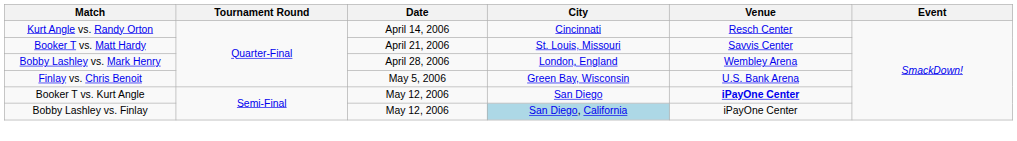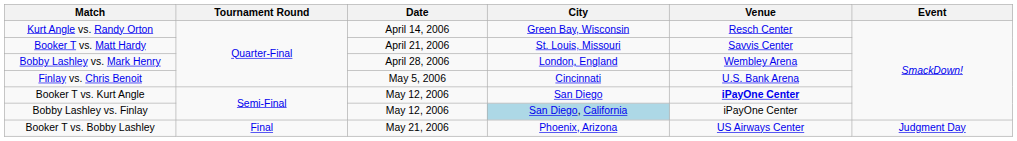 <table class="wikitable sortable" width=98% style="text-align:center;">
 <tr>
 <th width=16%>Match</th>
 <th width=16%>Tournament Round</th>
 <th width=13%>Date</th>
 <th width=17%>City</th>
 <th width=17%>Venue</th>
 <th width=15%>Event</th>
 </tr>
 <tr>
 <td><a href='#'>Kurt Angle</a> vs. <a href='#'>Randy Orton</a></td>
 <td rowspan="4"><a href='#'>Quarter-Final</a></td>
 <td>April 14, 2006</td>
-<td><a href='#'>Cincinnati</a></td>
+<td><a href='#'>Green Bay, Wisconsin</a></td>
 <td><a href='#'>Resch Center</a></td>
 <td rowspan="6"><em><a href='#'>SmackDown!</a></em></td>
 </tr>
 <tr>
 <td><a href='#'>Booker T</a> vs. <a href='#'>Matt Hardy</a></td>
 <td>April 21, 2006</td>
 <td><a href='#'>St. Louis, Missouri</a></td>
 <td><a href='#'>Savvis Center</a></td>
 </tr>
 <tr>
 <td><a href='#'>Bobby Lashley</a> vs. <a href='#'>Mark Henry</a></td>
 <td>April 28, 2006</td>
 <td><a href='#'>London, England</a></td>
 <td><a href='#'>Wembley Arena</a></td>
 </tr>
 <tr>
 <td><a href='#'>Finlay</a> vs. <a href='#'>Chris Benoit</a></td>
 <td>May 5, 2006</td>
-<td><a href='#'>Green Bay, Wisconsin</a></td>
+<td><a href='#'>Cincinnati</a></td>
 <td><a href='#'>U.S. Bank Arena</a></td>
 </tr>
 <tr>
 <td>Booker T vs. Kurt Angle</td>
 <td rowspan="2"><a href='#'>Semi-Final</a></td>
 <td>May 12, 2006</td>
 <td><a href='#'>San Diego</a></td>
 <td><strong><a href='#'>iPayOne Center</a></strong></td>
 </tr>
 <tr>
 <td>Bobby Lashley vs. Finlay</td>
 <td>May 12, 2006</td>
 <td style="background: lightblue;"><a href='#'>San Diego</a>, <a href='#'>California</a></td>
 <td>iPayOne Center</td>
 </tr>
+<tr>
+<td>Booker T vs. Bobby Lashley</td>
+<td><a href='#'>Final</a></td>
+<td>May 21, 2006</td>
+<td><a href='#'>Phoenix, Arizona</a></td>
+<td><a href='#'>US Airways Center</a></td>
+<td><a href='#'>Judgment Day</a></td>
+</tr>
 </table>
